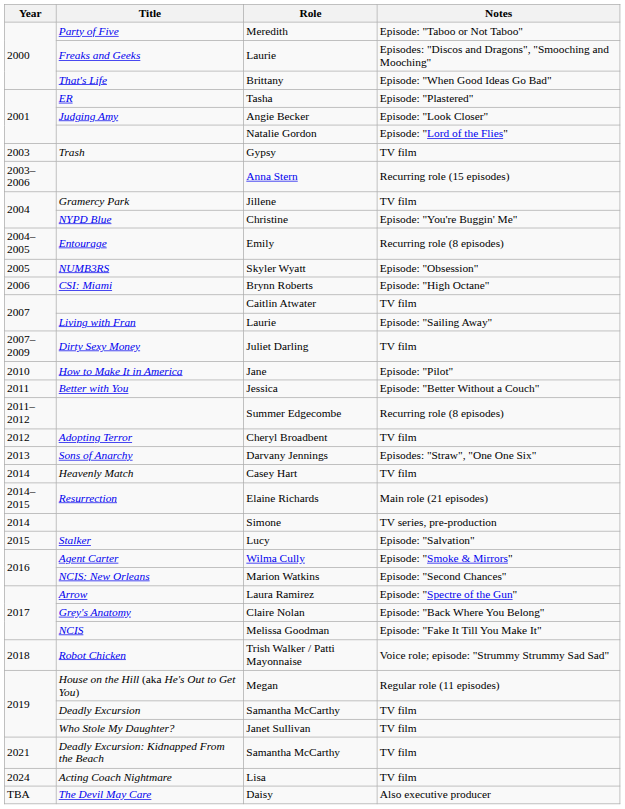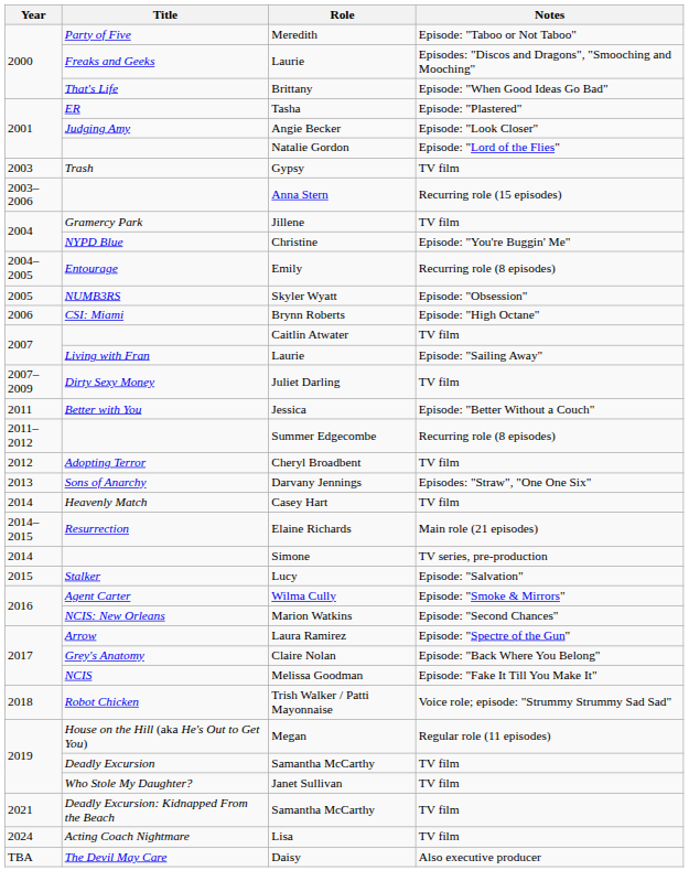 <table class="wikitable sortable">
 <tr>
 <th>Year</th>
 <th>Title</th>
 <th>Role</th>
 <th class="unsortable">Notes</th>
 </tr>
 <tr>
 <td rowspan="3">2000</td>
 <td><em><a href='#'>Party of Five</a></em></td>
 <td>Meredith</td>
 <td>Episode: "Taboo or Not Taboo"</td>
 </tr>
 <tr>
 <td><em><a href='#'>Freaks and Geeks</a></em></td>
 <td>Laurie</td>
 <td>Episodes: "Discos and Dragons", "Smooching and Mooching"</td>
 </tr>
 <tr>
 <td><em><a href='#'>That's Life</a></em></td>
 <td>Brittany</td>
 <td>Episode: "When Good Ideas Go Bad"</td>
 </tr>
 <tr>
 <td rowspan="3">2001</td>
 <td><em><a href='#'>ER</a></em></td>
 <td>Tasha</td>
 <td>Episode: "Plastered"</td>
 </tr>
 <tr>
 <td><em><a href='#'>Judging Amy</a></em></td>
 <td>Angie Becker</td>
 <td>Episode: "Look Closer"</td>
 </tr>
 <tr>
 <td><em></em></td>
 <td>Natalie Gordon</td>
 <td>Episode: "<a href='#'>Lord of the Flies</a>"</td>
 </tr>
 <tr>
 <td>2003</td>
 <td><em>Trash</em></td>
 <td>Gypsy</td>
 <td>TV film</td>
 </tr>
 <tr>
 <td>2003–2006</td>
 <td><em></em></td>
 <td><a href='#'>Anna Stern</a></td>
 <td>Recurring role (15 episodes)</td>
 </tr>
 <tr>
 <td rowspan="2">2004</td>
 <td><em>Gramercy Park</em></td>
 <td>Jillene</td>
 <td>TV film</td>
 </tr>
 <tr>
 <td><em><a href='#'>NYPD Blue</a></em></td>
 <td>Christine</td>
 <td>Episode: "You're Buggin' Me"</td>
 </tr>
 <tr>
 <td>2004–2005</td>
 <td><em><a href='#'>Entourage</a></em></td>
 <td>Emily</td>
 <td>Recurring role (8 episodes)</td>
 </tr>
 <tr>
 <td>2005</td>
 <td><em><a href='#'>NUMB3RS</a></em></td>
 <td>Skyler Wyatt</td>
 <td>Episode: "Obsession"</td>
 </tr>
 <tr>
 <td>2006</td>
 <td><em><a href='#'>CSI: Miami</a></em></td>
 <td>Brynn Roberts</td>
 <td>Episode: "High Octane"</td>
 </tr>
 <tr>
 <td rowspan="2">2007</td>
 <td><em></em></td>
 <td>Caitlin Atwater</td>
 <td>TV film</td>
 </tr>
 <tr>
 <td><em><a href='#'>Living with Fran</a></em></td>
 <td>Laurie</td>
 <td>Episode: "Sailing Away"</td>
 </tr>
 <tr>
 <td>2007–2009</td>
 <td><em><a href='#'>Dirty Sexy Money</a></em></td>
 <td>Juliet Darling</td>
 <td>TV film</td>
-</tr>
-<tr>
-<td>2010</td>
-<td><em><a href='#'>How to Make It in America</a></em></td>
-<td>Jane</td>
-<td>Episode: "Pilot"</td>
 </tr>
 <tr>
 <td>2011</td>
 <td><em><a href='#'>Better with You</a></em></td>
 <td>Jessica</td>
 <td>Episode: "Better Without a Couch"</td>
 </tr>
 <tr>
 <td>2011–2012</td>
 <td><em></em></td>
 <td>Summer Edgecombe</td>
 <td>Recurring role (8 episodes)</td>
 </tr>
 <tr>
 <td>2012</td>
 <td><em><a href='#'>Adopting Terror</a></em></td>
 <td>Cheryl Broadbent</td>
 <td>TV film</td>
 </tr>
 <tr>
 <td>2013</td>
 <td><em><a href='#'>Sons of Anarchy</a></em></td>
 <td>Darvany Jennings</td>
 <td>Episodes: "Straw", "One One Six"</td>
 </tr>
 <tr>
 <td>2014</td>
 <td><em>Heavenly Match</em></td>
 <td>Casey Hart</td>
 <td>TV film</td>
 </tr>
 <tr>
 <td>2014–2015</td>
 <td><em><a href='#'>Resurrection</a></em></td>
 <td>Elaine Richards</td>
 <td>Main role (21 episodes)</td>
 </tr>
 <tr>
 <td>2014</td>
 <td><em></em></td>
 <td>Simone</td>
 <td>TV series, pre-production</td>
 </tr>
 <tr>
 <td>2015</td>
 <td><em><a href='#'>Stalker</a></em></td>
 <td>Lucy</td>
 <td>Episode: "Salvation"</td>
 </tr>
 <tr>
 <td rowspan="2">2016</td>
 <td><em><a href='#'>Agent Carter</a></em></td>
 <td><a href='#'>Wilma Cully</a></td>
 <td>Episode: "<a href='#'>Smoke & Mirrors</a>"</td>
 </tr>
 <tr>
 <td><em><a href='#'>NCIS: New Orleans</a></em></td>
 <td>Marion Watkins</td>
 <td>Episode: "Second Chances"</td>
 </tr>
 <tr>
 <td rowspan="3">2017</td>
 <td><em><a href='#'>Arrow</a></em></td>
 <td>Laura Ramirez</td>
 <td>Episode: "<a href='#'>Spectre of the Gun</a>"</td>
 </tr>
 <tr>
 <td><em><a href='#'>Grey's Anatomy</a></em></td>
 <td>Claire Nolan</td>
 <td>Episode: "Back Where You Belong"</td>
 </tr>
 <tr>
 <td><em><a href='#'>NCIS</a></em></td>
 <td>Melissa Goodman</td>
 <td>Episode: "Fake It Till You Make It"</td>
 </tr>
 <tr>
 <td>2018</td>
 <td><em><a href='#'>Robot Chicken</a></em></td>
 <td>Trish Walker / Patti Mayonnaise</td>
 <td>Voice role; episode: "Strummy Strummy Sad Sad"</td>
 </tr>
 <tr>
 <td rowspan="3">2019</td>
 <td><em>House on the Hill</em> (aka <em>He's Out to Get You</em>)</td>
 <td>Megan</td>
 <td>Regular role (11 episodes)</td>
 </tr>
 <tr>
 <td><em>Deadly Excursion</em></td>
 <td>Samantha McCarthy</td>
 <td>TV film</td>
 </tr>
 <tr>
 <td><em>Who Stole My Daughter?</em></td>
 <td>Janet Sullivan</td>
 <td>TV film</td>
 </tr>
 <tr>
 <td>2021</td>
 <td><em> Deadly Excursion: Kidnapped From the Beach</em></td>
 <td>Samantha McCarthy</td>
 <td>TV film</td>
 </tr>
 <tr>
 <td>2024</td>
 <td><em> Acting Coach Nightmare</em></td>
 <td>Lisa</td>
 <td>TV film</td>
 </tr>
 <tr>
 <td>TBA</td>
 <td><em><a href='#'>The Devil May Care</a></em></td>
 <td>Daisy</td>
 <td>Also executive producer</td>
 </tr>
 </table>
